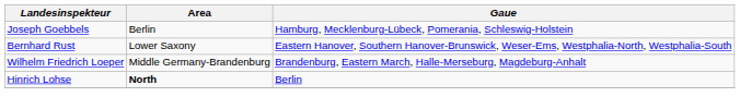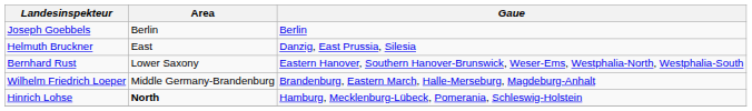 <table class="wikitable">
 <tr>
 <th><em>Landesinspekteur</em></th>
 <th>Area</th>
 <th><em>Gaue</em></th>
 </tr>
 <tr>
 <td><a href='#'>Joseph Goebbels </a></td>
 <td>Berlin</td>
-<td><a href='#'>Hamburg</a>, <a href='#'>Mecklenburg-Lübeck</a>, <a href='#'>Pomerania</a>, <a href='#'>Schleswig-Holstein</a></td>
+<td><a href='#'>Berlin</a></td>
+</tr>
+<tr>
+<td><a href='#'>Helmuth Bruckner</a></td>
+<td>East</td>
+<td><a href='#'>Danzig</a>, <a href='#'>East Prussia</a>, <a href='#'>Silesia</a></td>
 </tr>
 <tr>
 <td><a href='#'>Bernhard Rust</a></td>
 <td>Lower Saxony</td>
 <td><a href='#'>Eastern Hanover</a>, <a href='#'>Southern Hanover-Brunswick</a>, <a href='#'>Weser-Ems</a>, <a href='#'>Westphalia-North</a>, <a href='#'>Westphalia-South</a></td>
 </tr>
 <tr>
 <td><a href='#'>Wilhelm Friedrich Loeper </a></td>
 <td>Middle Germany-Brandenburg</td>
 <td><a href='#'>Brandenburg</a>, <a href='#'>Eastern March</a>, <a href='#'>Halle-Merseburg</a>, <a href='#'>Magdeburg-Anhalt</a></td>
 </tr>
 <tr>
 <td><a href='#'>Hinrich Lohse </a></td>
 <td><strong>North</strong></td>
-<td><a href='#'>Berlin</a></td>
+<td><a href='#'>Hamburg</a>, <a href='#'>Mecklenburg-Lübeck</a>, <a href='#'>Pomerania</a>, <a href='#'>Schleswig-Holstein</a></td>
 </tr>
 <tr>
 </tr>
 </table>
